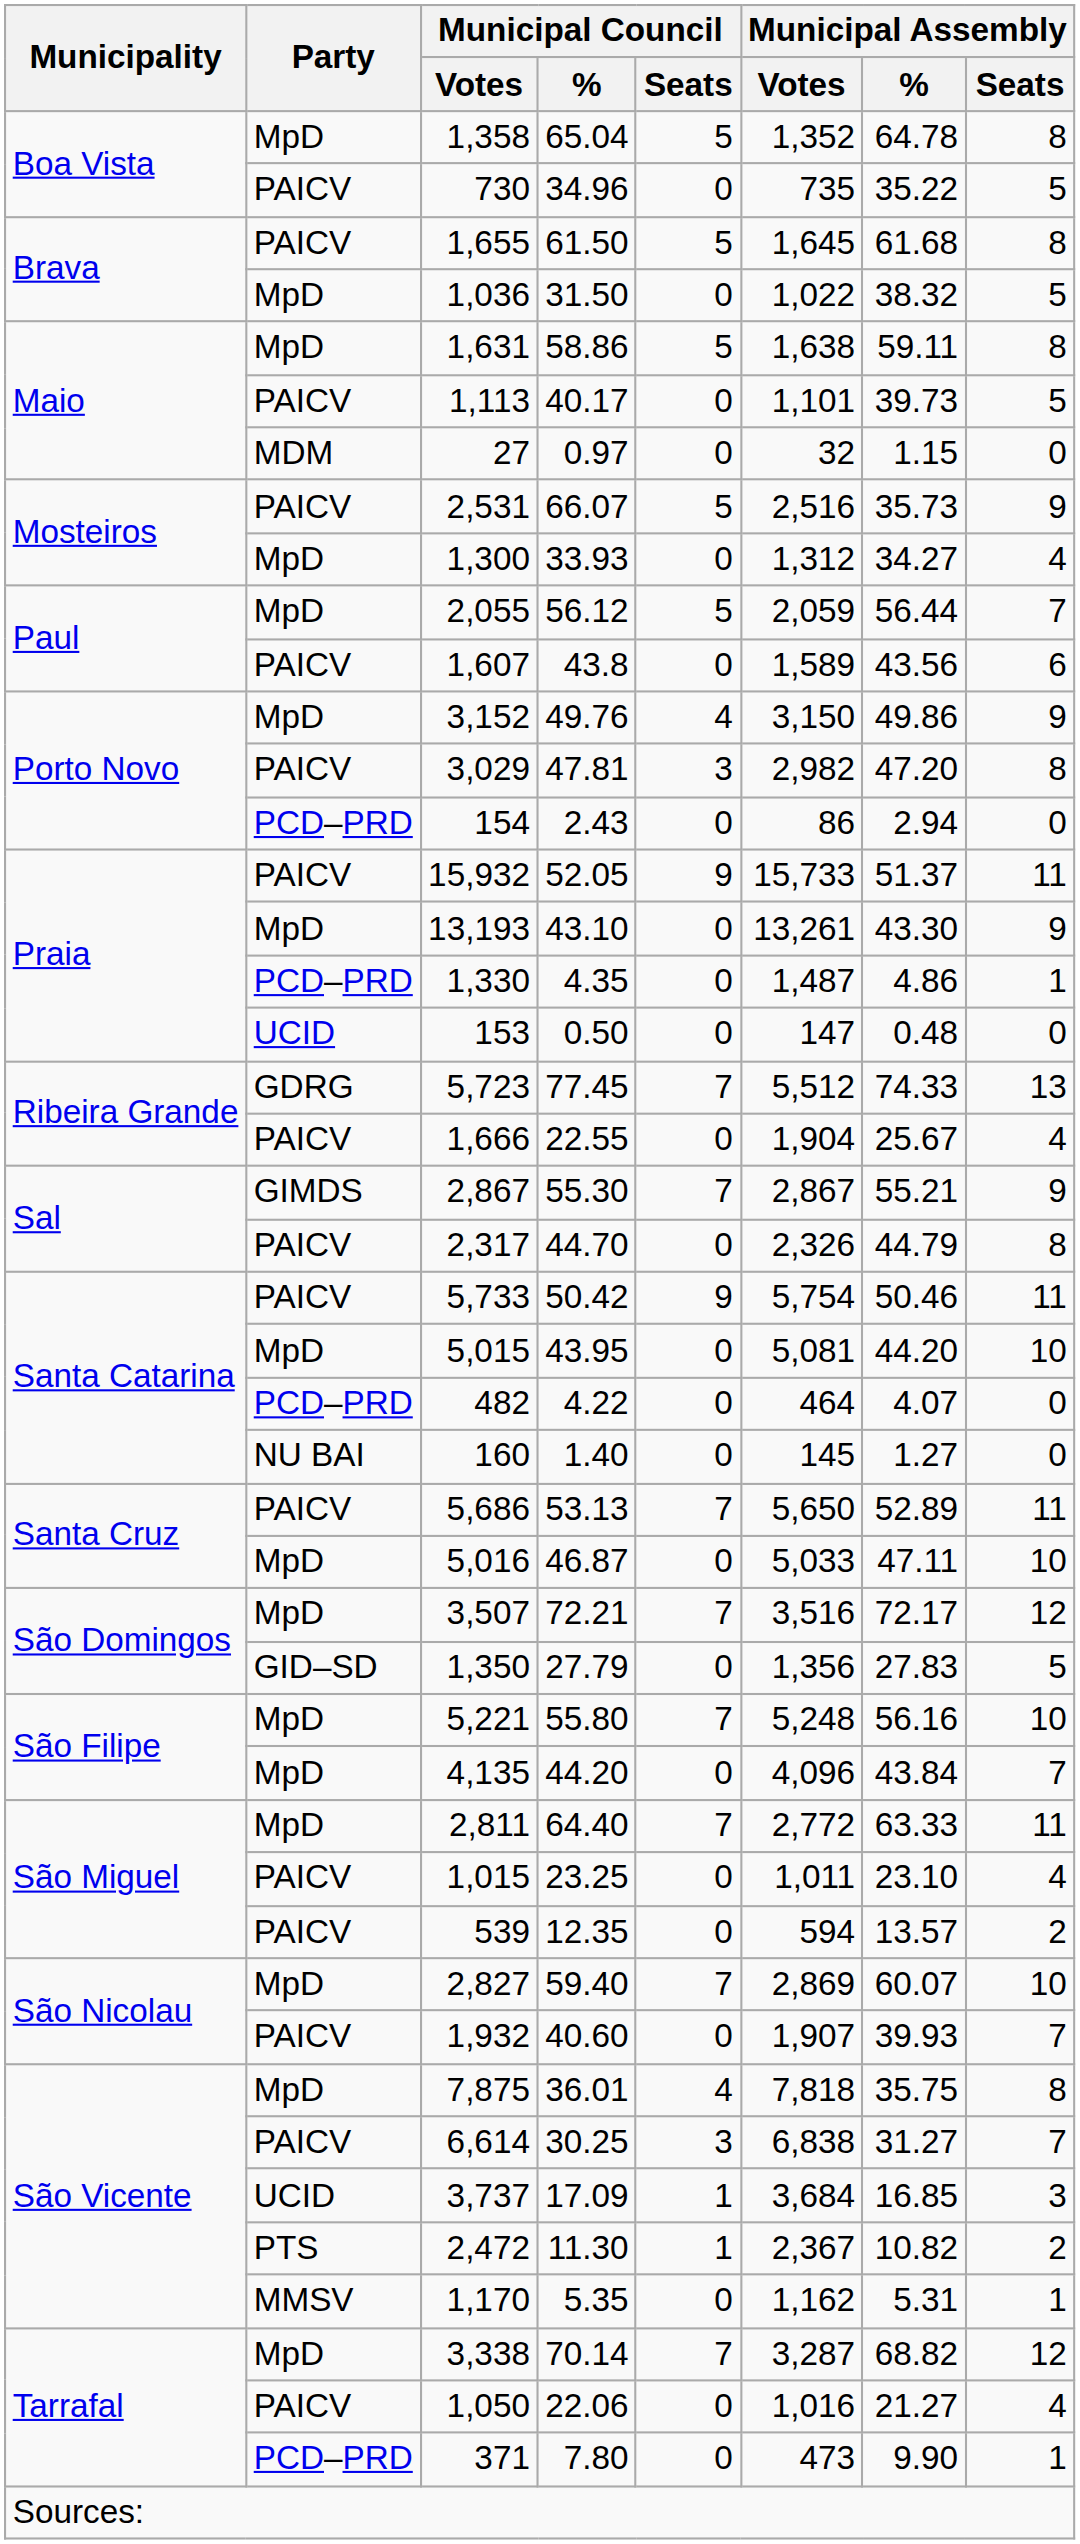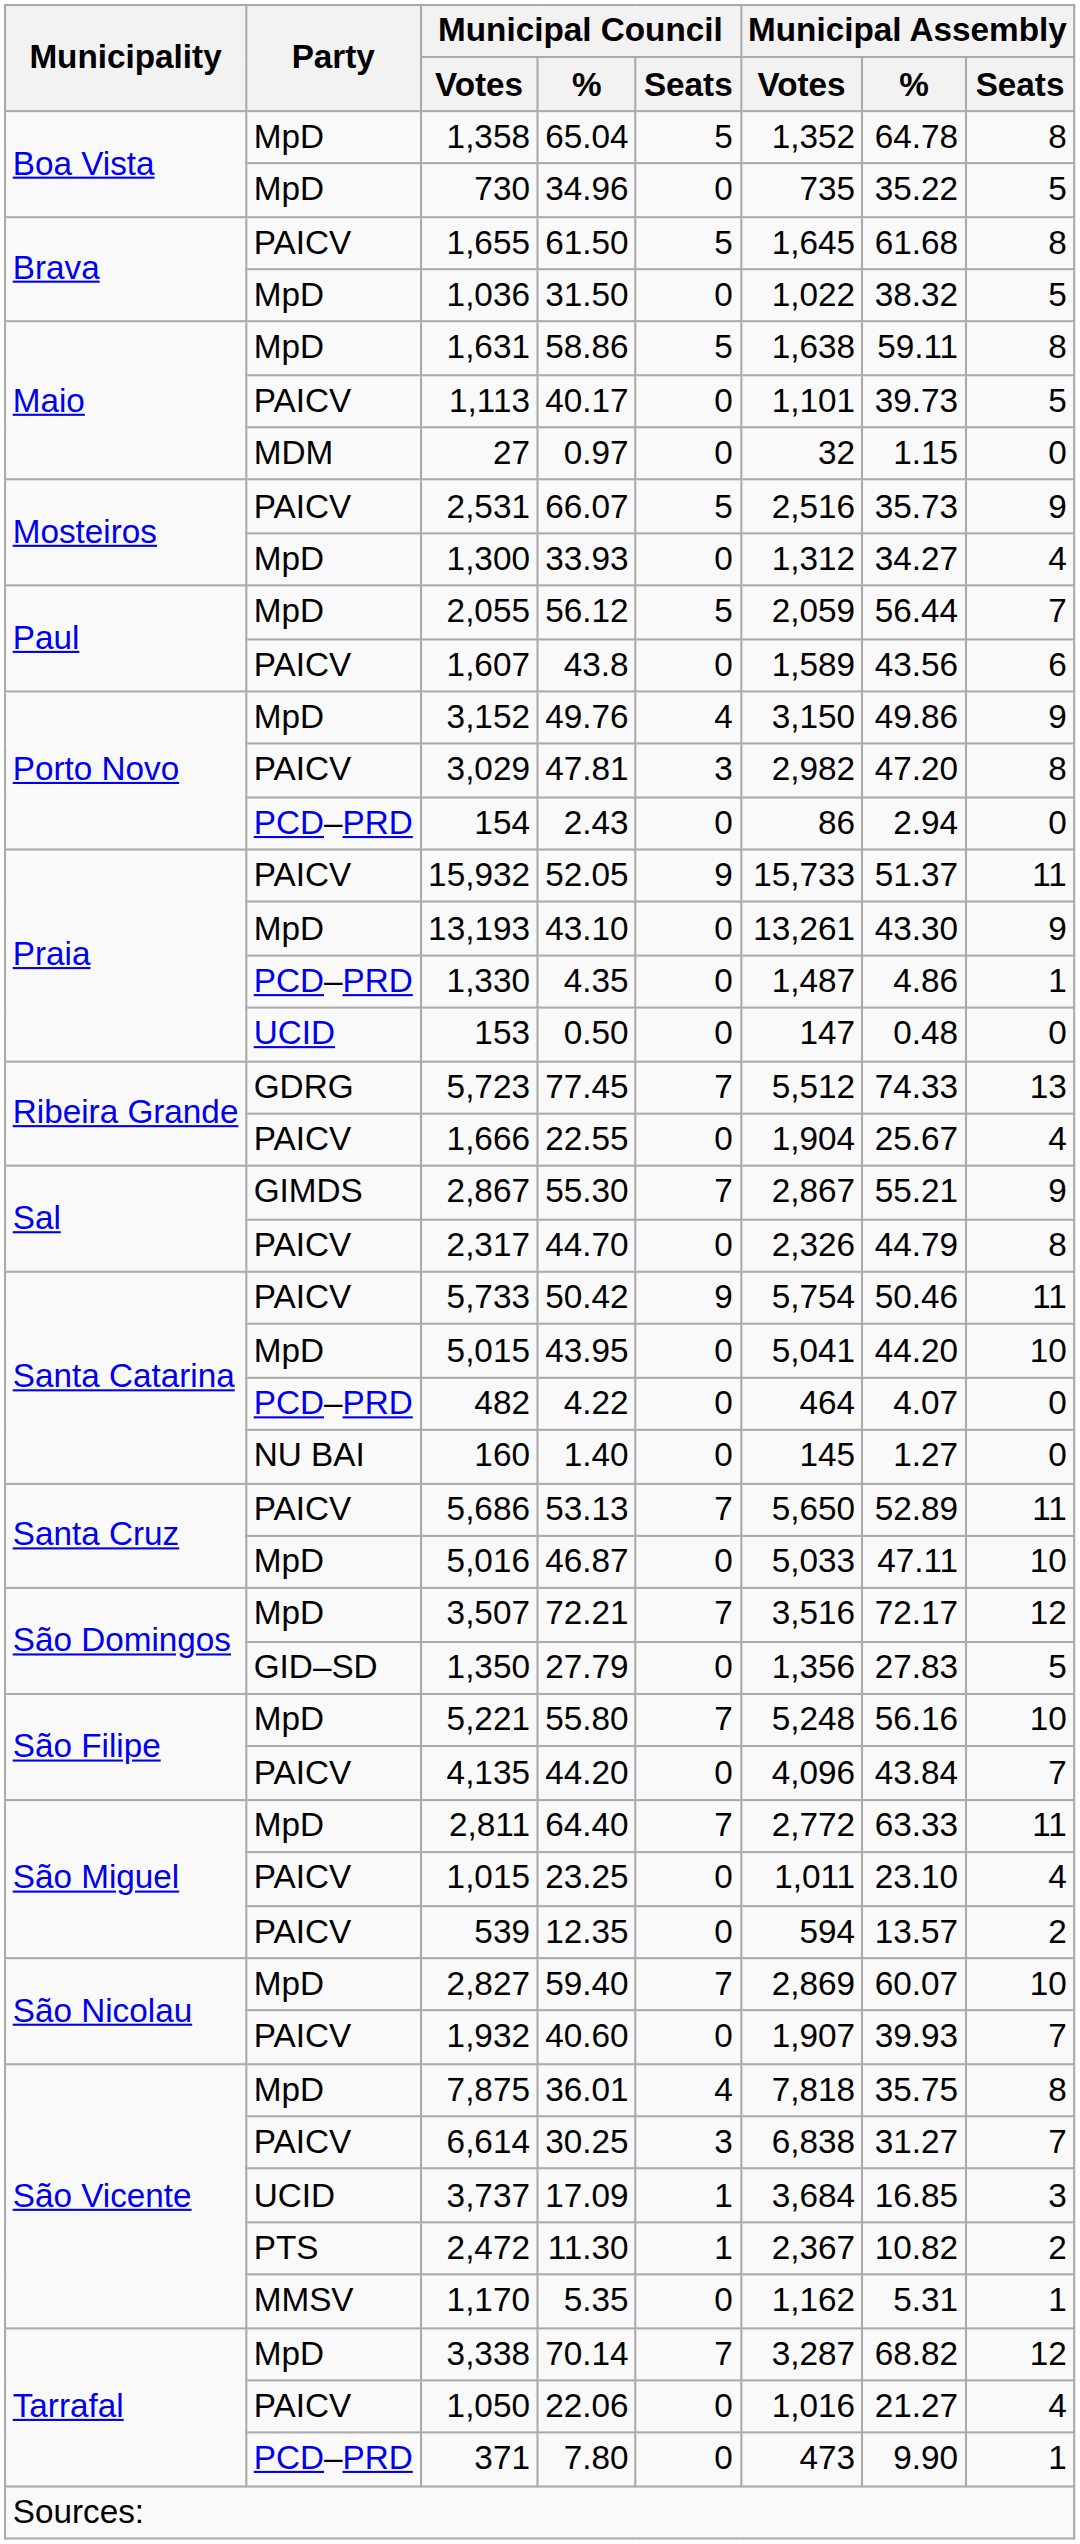 <table class="wikitable sortable" style=text-align:right>
 <tr>
 <th rowspan=2>Municipality</th>
 <th rowspan=2>Party</th>
 <th colspan=3>Municipal Council</th>
 <th colspan=3>Municipal Assembly</th>
 </tr>
 <tr>
 <th>Votes</th>
 <th>%</th>
 <th>Seats</th>
 <th>Votes</th>
 <th>%</th>
 <th>Seats</th>
 </tr>
 <tr>
 <td rowspan=2 align=left><a href='#'>Boa Vista</a></td>
 <td align=left>MpD</td>
 <td>1,358</td>
 <td>65.04</td>
 <td>5</td>
 <td>1,352</td>
 <td>64.78</td>
 <td>8</td>
 </tr>
 <tr>
-<td align=left>PAICV</td>
+<td align=left>MpD</td>
 <td>730</td>
 <td>34.96</td>
 <td>0</td>
 <td>735</td>
 <td>35.22</td>
 <td>5</td>
 </tr>
 <tr>
 <td align=left rowspan=2><a href='#'>Brava</a></td>
 <td align=left>PAICV</td>
 <td>1,655</td>
 <td>61.50</td>
 <td>5</td>
 <td>1,645</td>
 <td>61.68</td>
 <td>8</td>
 </tr>
 <tr>
 <td align=left>MpD</td>
 <td>1,036</td>
 <td>31.50</td>
 <td>0</td>
 <td>1,022</td>
 <td>38.32</td>
 <td>5</td>
 </tr>
 <tr>
 <td rowspan=3 align=left><a href='#'>Maio</a></td>
 <td align=left>MpD</td>
 <td>1,631</td>
 <td>58.86</td>
 <td>5</td>
 <td>1,638</td>
 <td>59.11</td>
 <td>8</td>
 </tr>
 <tr>
 <td align=left>PAICV</td>
 <td>1,113</td>
 <td>40.17</td>
 <td>0</td>
 <td>1,101</td>
 <td>39.73</td>
 <td>5</td>
 </tr>
 <tr>
 <td align=left>MDM</td>
 <td>27</td>
 <td>0.97</td>
 <td>0</td>
 <td>32</td>
 <td>1.15</td>
 <td>0</td>
 </tr>
 <tr>
 <td rowspan=2 align=left><a href='#'>Mosteiros</a></td>
 <td align=left>PAICV</td>
 <td>2,531</td>
 <td>66.07</td>
 <td>5</td>
 <td>2,516</td>
 <td>35.73</td>
 <td>9</td>
 </tr>
 <tr>
 <td align=left>MpD</td>
 <td>1,300</td>
 <td>33.93</td>
 <td>0</td>
 <td>1,312</td>
 <td>34.27</td>
 <td>4</td>
 </tr>
 <tr>
 <td rowspan=2 align=left><a href='#'>Paul</a></td>
 <td align=left>MpD</td>
 <td>2,055</td>
 <td>56.12</td>
 <td>5</td>
 <td>2,059</td>
 <td>56.44</td>
 <td>7</td>
 </tr>
 <tr>
 <td align=left>PAICV</td>
 <td>1,607</td>
 <td>43.8</td>
 <td>0</td>
 <td>1,589</td>
 <td>43.56</td>
 <td>6</td>
 </tr>
 <tr>
 <td rowspan=3 align=left><a href='#'>Porto Novo</a></td>
 <td align=left>MpD</td>
 <td>3,152</td>
 <td>49.76</td>
 <td>4</td>
 <td>3,150</td>
 <td>49.86</td>
 <td>9</td>
 </tr>
 <tr>
 <td align=left>PAICV</td>
 <td>3,029</td>
 <td>47.81</td>
 <td>3</td>
 <td>2,982</td>
 <td>47.20</td>
 <td>8</td>
 </tr>
 <tr>
 <td align=left><a href='#'>PCD</a>–<a href='#'>PRD</a></td>
 <td>154</td>
 <td>2.43</td>
 <td>0</td>
 <td>86</td>
 <td>2.94</td>
 <td>0</td>
 </tr>
 <tr>
 <td align=left rowspan=4><a href='#'>Praia</a></td>
 <td align=left>PAICV</td>
 <td>15,932</td>
 <td>52.05</td>
 <td>9</td>
 <td>15,733</td>
 <td>51.37</td>
 <td>11</td>
 </tr>
 <tr>
 <td align=left>MpD</td>
 <td>13,193</td>
 <td>43.10</td>
 <td>0</td>
 <td>13,261</td>
 <td>43.30</td>
 <td>9</td>
 </tr>
 <tr>
 <td align=left><a href='#'>PCD</a>–<a href='#'>PRD</a></td>
 <td>1,330</td>
 <td>4.35</td>
 <td>0</td>
 <td>1,487</td>
 <td>4.86</td>
 <td>1</td>
 </tr>
 <tr>
 <td align=left><a href='#'>UCID</a></td>
 <td>153</td>
 <td>0.50</td>
 <td>0</td>
 <td>147</td>
 <td>0.48</td>
 <td>0</td>
 </tr>
 <tr>
 <td align=left rowspan=2><a href='#'>Ribeira Grande</a></td>
 <td align=left>GDRG</td>
 <td>5,723</td>
 <td>77.45</td>
 <td>7</td>
 <td>5,512</td>
 <td>74.33</td>
 <td>13</td>
 </tr>
 <tr>
 <td align=left>PAICV</td>
 <td>1,666</td>
 <td>22.55</td>
 <td>0</td>
 <td>1,904</td>
 <td>25.67</td>
 <td>4</td>
 </tr>
 <tr>
 <td align=left rowspan=2><a href='#'>Sal</a></td>
 <td align=left>GIMDS</td>
 <td>2,867</td>
 <td>55.30</td>
 <td>7</td>
 <td>2,867</td>
 <td>55.21</td>
 <td>9</td>
 </tr>
 <tr>
 <td align=left>PAICV</td>
 <td>2,317</td>
 <td>44.70</td>
 <td>0</td>
 <td>2,326</td>
 <td>44.79</td>
 <td>8</td>
 </tr>
 <tr>
 <td align=left rowspan=4><a href='#'>Santa Catarina</a></td>
 <td align=left>PAICV</td>
 <td>5,733</td>
 <td>50.42</td>
 <td>9</td>
 <td>5,754</td>
 <td>50.46</td>
 <td>11</td>
 </tr>
 <tr>
 <td align=left>MpD</td>
 <td>5,015</td>
 <td>43.95</td>
 <td>0</td>
-<td>5,081</td>
+<td>5,041</td>
 <td>44.20</td>
 <td>10</td>
 </tr>
 <tr>
 <td align=left><a href='#'>PCD</a>–<a href='#'>PRD</a></td>
 <td>482</td>
 <td>4.22</td>
 <td>0</td>
 <td>464</td>
 <td>4.07</td>
 <td>0</td>
 </tr>
 <tr>
 <td align=left>NU BAI</td>
 <td>160</td>
 <td>1.40</td>
 <td>0</td>
 <td>145</td>
 <td>1.27</td>
 <td>0</td>
 </tr>
 <tr>
 <td align=left rowspan=2><a href='#'>Santa Cruz</a></td>
 <td align=left>PAICV</td>
 <td>5,686</td>
 <td>53.13</td>
 <td>7</td>
 <td>5,650</td>
 <td>52.89</td>
 <td>11</td>
 </tr>
 <tr>
 <td align=left>MpD</td>
 <td>5,016</td>
 <td>46.87</td>
 <td>0</td>
 <td>5,033</td>
 <td>47.11</td>
 <td>10</td>
 </tr>
 <tr>
 <td align=left rowspan=2><a href='#'>São Domingos</a></td>
 <td align=left>MpD</td>
 <td>3,507</td>
 <td>72.21</td>
 <td>7</td>
 <td>3,516</td>
 <td>72.17</td>
 <td>12</td>
 </tr>
 <tr>
 <td align=left>GID–SD</td>
 <td>1,350</td>
 <td>27.79</td>
 <td>0</td>
 <td>1,356</td>
 <td>27.83</td>
 <td>5</td>
 </tr>
 <tr>
 <td align=left rowspan=2><a href='#'>São Filipe</a></td>
 <td align=left>MpD</td>
 <td>5,221</td>
 <td>55.80</td>
 <td>7</td>
 <td>5,248</td>
 <td>56.16</td>
 <td>10</td>
 </tr>
 <tr>
-<td align=left>MpD</td>
+<td align=left>PAICV</td>
 <td>4,135</td>
 <td>44.20</td>
 <td>0</td>
 <td>4,096</td>
 <td>43.84</td>
 <td>7</td>
 </tr>
 <tr>
 <td align=left rowspan=3><a href='#'>São Miguel</a></td>
 <td align=left>MpD</td>
 <td>2,811</td>
 <td>64.40</td>
 <td>7</td>
 <td>2,772</td>
 <td>63.33</td>
 <td>11</td>
 </tr>
 <tr>
 <td align=left>PAICV</td>
 <td>1,015</td>
 <td>23.25</td>
 <td>0</td>
 <td>1,011</td>
 <td>23.10</td>
 <td>4</td>
 </tr>
 <tr>
 <td align=left>PAICV</td>
 <td>539</td>
 <td>12.35</td>
 <td>0</td>
 <td>594</td>
 <td>13.57</td>
 <td>2</td>
 </tr>
 <tr>
 <td rowspan=2 align=left><a href='#'>São Nicolau</a></td>
 <td align=left>MpD</td>
 <td>2,827</td>
 <td>59.40</td>
 <td>7</td>
 <td>2,869</td>
 <td>60.07</td>
 <td>10</td>
 </tr>
 <tr>
 <td align=left>PAICV</td>
 <td>1,932</td>
 <td>40.60</td>
 <td>0</td>
 <td>1,907</td>
 <td>39.93</td>
 <td>7</td>
 </tr>
 <tr>
 <td align=left rowspan=5><a href='#'>São Vicente</a></td>
 <td align=left>MpD</td>
 <td>7,875</td>
 <td>36.01</td>
 <td>4</td>
 <td>7,818</td>
 <td>35.75</td>
 <td>8</td>
 </tr>
 <tr>
 <td align=left>PAICV</td>
 <td>6,614</td>
 <td>30.25</td>
 <td>3</td>
 <td>6,838</td>
 <td>31.27</td>
 <td>7</td>
 </tr>
 <tr>
 <td align=left>UCID</td>
 <td>3,737</td>
 <td>17.09</td>
 <td>1</td>
 <td>3,684</td>
 <td>16.85</td>
 <td>3</td>
 </tr>
 <tr>
 <td align=left>PTS</td>
 <td>2,472</td>
 <td>11.30</td>
 <td>1</td>
 <td>2,367</td>
 <td>10.82</td>
 <td>2</td>
 </tr>
 <tr>
 <td align=left>MMSV</td>
 <td>1,170</td>
 <td>5.35</td>
 <td>0</td>
 <td>1,162</td>
 <td>5.31</td>
 <td>1</td>
 </tr>
 <tr>
 <td rowspan=3 align=left><a href='#'>Tarrafal</a></td>
 <td align=left>MpD</td>
 <td>3,338</td>
 <td>70.14</td>
 <td>7</td>
 <td>3,287</td>
 <td>68.82</td>
 <td>12</td>
 </tr>
 <tr>
 <td align=left>PAICV</td>
 <td>1,050</td>
 <td>22.06</td>
 <td>0</td>
 <td>1,016</td>
 <td>21.27</td>
 <td>4</td>
 </tr>
 <tr>
 <td align=left><a href='#'>PCD</a>–<a href='#'>PRD</a></td>
 <td>371</td>
 <td>7.80</td>
 <td>0</td>
 <td>473</td>
 <td>9.90</td>
 <td>1</td>
 </tr>
 <tr class=sortbottom>
 <td align=left colspan=8>Sources: </td>
 </tr>
 </table>
